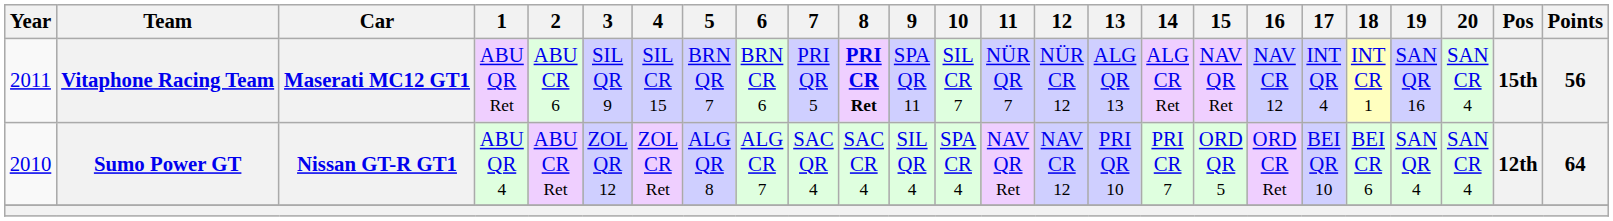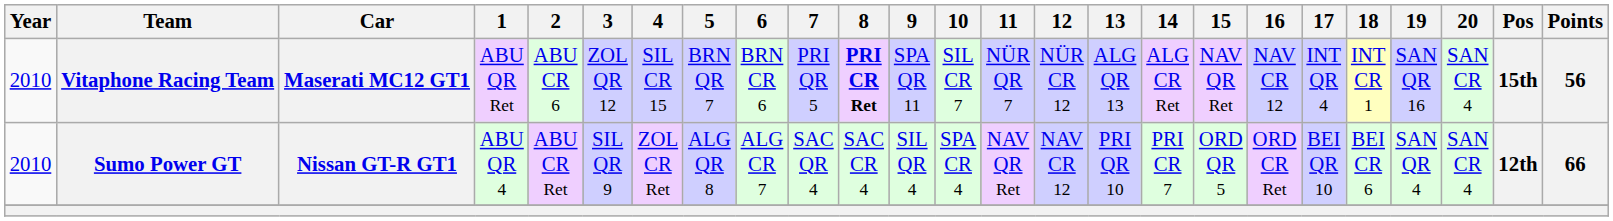 <table class="wikitable" border="1" style="text-align:center; font-size:85%;">
 <tr>
 <th>Year</th>
 <th>Team</th>
 <th>Car</th>
 <th>1</th>
 <th>2</th>
 <th>3</th>
 <th>4</th>
 <th>5</th>
 <th>6</th>
 <th>7</th>
 <th>8</th>
 <th>9</th>
 <th>10</th>
 <th>11</th>
 <th>12</th>
 <th>13</th>
 <th>14</th>
 <th>15</th>
 <th>16</th>
 <th>17</th>
 <th>18</th>
 <th>19</th>
 <th>20</th>
 <th>Pos</th>
 <th>Points</th>
 </tr>
 <tr>
-<td><a href='#'>2011</a></td>
+<td><a href='#'>2010</a></td>
 <th nowrap><a href='#'>Vitaphone Racing Team</a></th>
 <th nowrap><a href='#'>Maserati MC12 GT1</a></th>
 <td style="background:#EFCFFF;"><a href='#'>ABU<br>QR</a><br><small>Ret<br></small></td>
 <td style="background:#DFFFDF;"><a href='#'>ABU<br>CR</a><br><small>6<br></small></td>
-<td style="background:#CFCFFF;"><a href='#'>SIL<br>QR</a><br><small>9<br></small></td>
+<td style="background:#CFCFFF;"><a href='#'>ZOL<br>QR</a><br><small>12<br></small></td>
 <td style="background:#CFCFFF;"><a href='#'>SIL<br>CR</a><br><small>15<br></small></td>
 <td style="background:#CFCFFF;"><a href='#'>BRN<br>QR</a><br><small>7<br></small></td>
 <td style="background:#DFFFDF;"><a href='#'>BRN<br>CR</a><br><small>6<br></small></td>
 <td style="background:#CFCFFF;"><a href='#'>PRI<br>QR</a><br><small>5<br></small></td>
 <td style="background:#EFCFFF;"><strong><a href='#'>PRI<br>CR</a><br><small>Ret<br></small></strong></td>
 <td style="background:#CFCFFF;"><a href='#'>SPA<br>QR</a><br><small>11<br></small></td>
 <td style="background:#DFFFDF;"><a href='#'>SIL<br>CR</a><br><small>7<br></small></td>
 <td style="background:#CFCFFF;"><a href='#'>NÜR<br>QR</a><br><small>7<br></small></td>
 <td style="background:#CFCFFF;"><a href='#'>NÜR<br>CR</a><br><small>12<br></small></td>
 <td style="background:#CFCFFF;"><a href='#'>ALG<br>QR</a><br><small>13<br></small></td>
 <td style="background:#EFCFFF;"><a href='#'>ALG<br>CR</a><br><small>Ret<br></small></td>
 <td style="background:#EFCFFF;"><a href='#'>NAV<br>QR</a><br><small>Ret<br></small></td>
 <td style="background:#CFCFFF;"><a href='#'>NAV<br>CR</a><br><small>12<br></small></td>
 <td style="background:#CFCFFF;"><a href='#'>INT<br>QR</a><br><small>4<br></small></td>
 <td style="background:#FFFFBF;"><a href='#'>INT<br>CR</a><br><small>1<br></small></td>
 <td style="background:#CFCFFF;"><a href='#'>SAN<br>QR</a><br><small>16<br></small></td>
 <td style="background:#DFFFDF;"><a href='#'>SAN<br>CR</a><br><small>4<br></small></td>
 <th>15th</th>
 <th>56</th>
 </tr>
 <tr>
 <td><a href='#'>2010</a></td>
 <th nowrap><a href='#'>Sumo Power GT</a></th>
 <th nowrap><a href='#'>Nissan GT-R GT1</a></th>
 <td style="background:#DFFFDF;"><a href='#'>ABU<br>QR</a><br><small>4<br></small></td>
 <td style="background:#EFCFFF;"><a href='#'>ABU<br>CR</a><br><small>Ret<br></small></td>
-<td style="background:#CFCFFF;"><a href='#'>ZOL<br>QR</a><br><small>12<br></small></td>
+<td style="background:#CFCFFF;"><a href='#'>SIL<br>QR</a><br><small>9<br></small></td>
 <td style="background:#EFCFFF;"><a href='#'>ZOL<br>CR</a><br><small>Ret<br></small></td>
 <td style="background:#CFCFFF;"><a href='#'>ALG<br>QR</a><br><small>8<br></small></td>
 <td style="background:#DFFFDF;"><a href='#'>ALG<br>CR</a><br><small>7<br></small></td>
 <td style="background:#DFFFDF;"><a href='#'>SAC<br>QR</a><br><small>4<br></small></td>
 <td style="background:#DFFFDF;"><a href='#'>SAC<br>CR</a><br><small>4<br></small></td>
 <td style="background:#DFFFDF;"><a href='#'>SIL<br>QR</a><br><small>4<br></small></td>
 <td style="background:#DFFFDF;"><a href='#'>SPA<br>CR</a><br><small>4<br></small></td>
 <td style="background:#EFCFFF;"><a href='#'>NAV<br>QR</a><br><small>Ret<br></small></td>
 <td style="background:#CFCFFF;"><a href='#'>NAV<br>CR</a><br><small>12<br></small></td>
 <td style="background:#CFCFFF;"><a href='#'>PRI<br>QR</a><br><small>10<br></small></td>
 <td style="background:#DFFFDF;"><a href='#'>PRI<br>CR</a><br><small>7<br></small></td>
 <td style="background:#DFFFDF;"><a href='#'>ORD<br>QR</a><br><small>5<br></small></td>
 <td style="background:#EFCFFF;"><a href='#'>ORD<br>CR</a><br><small>Ret<br></small></td>
 <td style="background:#CFCFFF;"><a href='#'>BEI<br>QR</a><br><small>10<br></small></td>
 <td style="background:#DFFFDF;"><a href='#'>BEI<br>CR</a><br><small>6<br></small></td>
 <td style="background:#DFFFDF;"><a href='#'>SAN<br>QR</a><br><small>4<br></small></td>
 <td style="background:#DFFFDF;"><a href='#'>SAN<br>CR</a><br><small>4<br></small></td>
 <th>12th</th>
-<th>64</th>
+<th>66</th>
 </tr>
 <tr>
 </tr>
 <tr>
 <th colspan="25"></th>
 </tr>
 </table>
